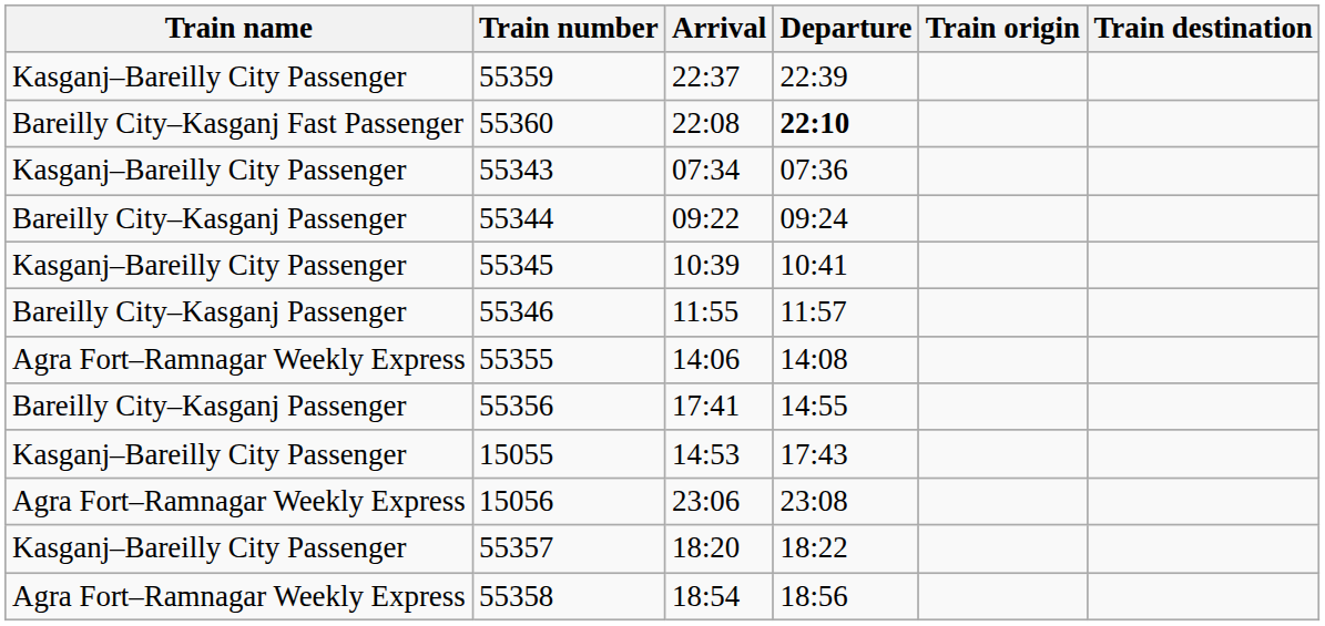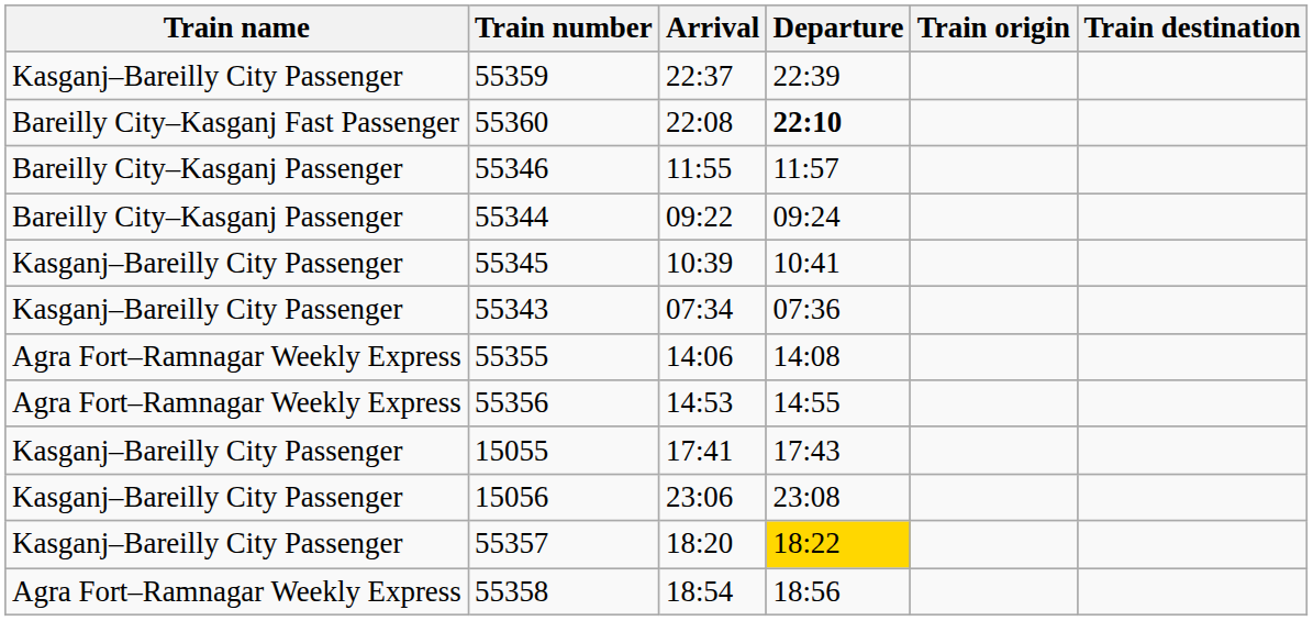 <table class="wikitable">
 <tr>
 <th>Train name</th>
 <th>Train number</th>
 <th>Arrival</th>
 <th>Departure</th>
 <th>Train origin</th>
 <th>Train destination</th>
 </tr>
 <tr>
 <td>Kasganj–Bareilly City Passenger</td>
 <td>55359</td>
 <td>22:37</td>
 <td>22:39</td>
 <td></td>
 <td></td>
 </tr>
 <tr>
 <td>Bareilly City–Kasganj Fast Passenger</td>
 <td>55360</td>
 <td>22:08</td>
 <td><strong>22:10</strong></td>
 <td></td>
 <td></td>
 </tr>
 <tr>
-<td>Kasganj–Bareilly City Passenger</td>
-<td>55343</td>
-<td>07:34</td>
-<td>07:36</td>
+<td>Bareilly City–Kasganj Passenger</td>
+<td>55346</td>
+<td>11:55</td>
+<td>11:57</td>
 <td></td>
 <td></td>
 </tr>
 <tr>
 <td>Bareilly City–Kasganj Passenger</td>
 <td>55344</td>
 <td>09:22</td>
 <td>09:24</td>
 <td></td>
 <td></td>
 </tr>
 <tr>
 <td>Kasganj–Bareilly City Passenger</td>
 <td>55345</td>
 <td>10:39</td>
 <td>10:41</td>
 <td></td>
 <td></td>
 </tr>
 <tr>
-<td>Bareilly City–Kasganj Passenger</td>
-<td>55346</td>
-<td>11:55</td>
-<td>11:57</td>
+<td>Kasganj–Bareilly City Passenger</td>
+<td>55343</td>
+<td>07:34</td>
+<td>07:36</td>
 <td></td>
 <td></td>
 </tr>
 <tr>
 <td>Agra Fort–Ramnagar Weekly Express</td>
 <td>55355</td>
 <td>14:06</td>
 <td>14:08</td>
 <td></td>
 <td></td>
 </tr>
 <tr>
-<td>Bareilly City–Kasganj Passenger</td>
+<td>Agra Fort–Ramnagar Weekly Express</td>
 <td>55356</td>
-<td>17:41</td>
+<td>14:53</td>
 <td>14:55</td>
 <td></td>
 <td></td>
 </tr>
 <tr>
 <td>Kasganj–Bareilly City Passenger</td>
 <td>15055</td>
-<td>14:53</td>
+<td>17:41</td>
 <td>17:43</td>
 <td></td>
 <td></td>
 </tr>
 <tr>
-<td>Agra Fort–Ramnagar Weekly Express</td>
+<td>Kasganj–Bareilly City Passenger</td>
 <td>15056</td>
 <td>23:06</td>
 <td>23:08</td>
 <td></td>
 <td></td>
 </tr>
 <tr>
 <td>Kasganj–Bareilly City Passenger</td>
 <td>55357</td>
 <td>18:20</td>
-<td>18:22</td>
+<td style="background: gold;">18:22</td>
 <td></td>
 <td></td>
 </tr>
 <tr>
 <td>Agra Fort–Ramnagar Weekly Express</td>
 <td>55358</td>
 <td>18:54</td>
 <td>18:56</td>
 <td></td>
 <td></td>
 </tr>
 </table>
